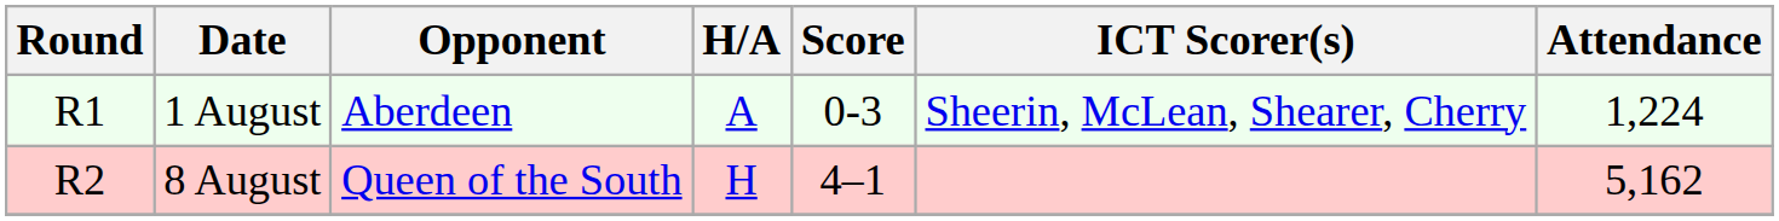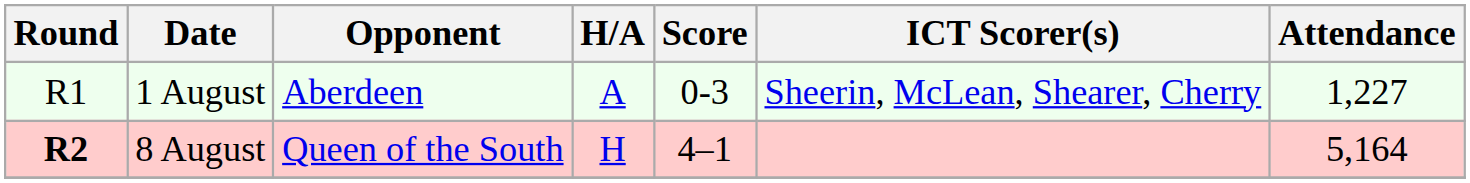 <table class="wikitable" style="text-align:center">
 <tr>
 <th>Round</th>
 <th>Date</th>
 <th>Opponent</th>
 <th>H/A</th>
 <th>Score</th>
 <th>ICT Scorer(s)</th>
 <th>Attendance</th>
 </tr>
 <tr bgcolor=#EEFFEE>
 <td>R1</td>
 <td align=left>1 August</td>
 <td align=left><a href='#'>Aberdeen</a></td>
 <td><a href='#'>A</a></td>
 <td>0-3</td>
 <td align=left><a href='#'>Sheerin</a>, <a href='#'>McLean</a>, <a href='#'>Shearer</a>, <a href='#'>Cherry</a></td>
-<td>1,224</td>
+<td>1,227</td>
 </tr>
 <tr bgcolor=#FFCCCC>
-<td>R2</td>
+<td><strong>R2</strong></td>
 <td align=left>8 August</td>
 <td align=left><a href='#'>Queen of the South</a></td>
 <td><a href='#'>H</a></td>
 <td>4–1</td>
 <td align=left></td>
-<td>5,162</td>
+<td>5,164</td>
 </tr>
 <tr>
 </tr>
 </table>
